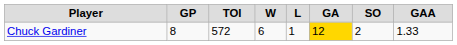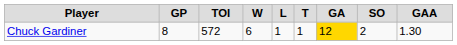 <table class="wikitable" width="50%">
 <tr align="center"  bgcolor="#dddddd">
 <td><strong>Player</strong></td>
 <td><strong>GP</strong></td>
 <td><strong>TOI</strong></td>
 <td><strong>W</strong></td>
 <td><strong>L</strong></td>
+<td><strong>T</strong></td>
 <td><strong>GA</strong></td>
 <td><strong>SO</strong></td>
 <td><strong>GAA</strong></td>
 </tr>
 <tr>
 <td><a href='#'>Chuck Gardiner</a></td>
 <td>8</td>
 <td>572</td>
 <td>6</td>
 <td>1</td>
+<td>1</td>
 <td style="background: gold;">12</td>
 <td>2</td>
-<td>1.33</td>
+<td>1.30</td>
 </tr>
 </table>
